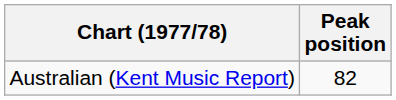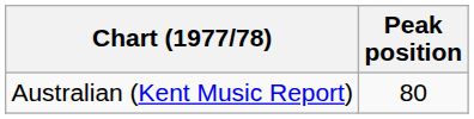 <table class="wikitable">
 <tr>
 <th>Chart (1977/78)</th>
 <th>Peak<br>position</th>
 </tr>
 <tr>
 <td>Australian (<a href='#'>Kent Music Report</a>)</td>
-<td align="center">82</td>
+<td align="center">80</td>
 </tr>
 </table>
